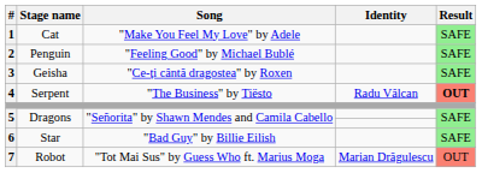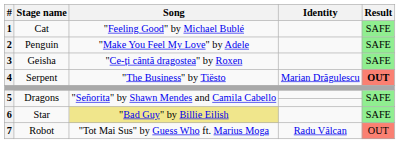 <table class="wikitable plainrowheaders" style="text-align: center;">
 <tr>
 <th>#</th>
 <th>Stage name</th>
 <th>Song</th>
 <th>Identity</th>
 <th>Result</th>
 </tr>
 <tr>
 <th>1</th>
 <td>Cat</td>
-<td>"<a href='#'>Make You Feel My Love</a>" by <a href='#'>Adele</a></td>
+<td>"<a href='#'>Feeling Good</a>" by <a href='#'>Michael Bublé</a></td>
 <td></td>
 <td bgcolor=lightgreen>SAFE</td>
 </tr>
 <tr>
 <th>2</th>
 <td>Penguin</td>
-<td>"<a href='#'>Feeling Good</a>" by <a href='#'>Michael Bublé</a></td>
+<td>"<a href='#'>Make You Feel My Love</a>" by <a href='#'>Adele</a></td>
 <td></td>
 <td bgcolor=lightgreen>SAFE</td>
 </tr>
 <tr>
 <th>3</th>
 <td>Geisha</td>
 <td>"<a href='#'>Ce-ți cântă dragostea</a>" by <a href='#'>Roxen</a></td>
 <td></td>
 <td bgcolor=lightgreen>SAFE</td>
 </tr>
 <tr>
 <th>4</th>
 <td>Serpent</td>
 <td>"<a href='#'>The Business</a>" by <a href='#'>Tiësto</a></td>
-<td><a href='#'>Radu Vâlcan</a></td>
+<td><a href='#'>Marian Drăgulescu</a></td>
 <td bgcolor=salmon><strong>OUT</strong></td>
 </tr>
 <tr>
 <td colspan="5" style="background:darkgray"></td>
 </tr>
 <tr>
 <th rowspan="2">5</th>
 <td rowspan="2">Dragons</td>
 <td rowspan="2">"<a href='#'>Señorita</a>" by <a href='#'>Shawn Mendes</a> and <a href='#'>Camila Cabello</a></td>
 <td></td>
 <td rowspan="2" bgcolor=lightgreen>SAFE</td>
 </tr>
 <tr>
 <td></td>
 </tr>
 <tr>
 <th>6</th>
 <td>Star</td>
-<td>"<a href='#'>Bad Guy</a>" by <a href='#'>Billie Eilish</a></td>
+<td style="background: khaki;">"<a href='#'>Bad Guy</a>" by <a href='#'>Billie Eilish</a></td>
 <td></td>
 <td bgcolor=lightgreen>SAFE</td>
 </tr>
 <tr>
 <th>7</th>
 <td>Robot</td>
 <td>"Tot Mai Sus" by <a href='#'>Guess Who</a> ft. <a href='#'>Marius Moga</a></td>
-<td><a href='#'>Marian Drăgulescu</a></td>
+<td><a href='#'>Radu Vâlcan</a></td>
 <td bgcolor=salmon>OUT</td>
 </tr>
 </table>
